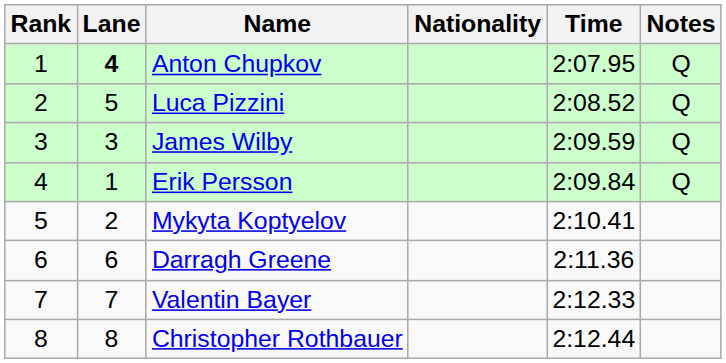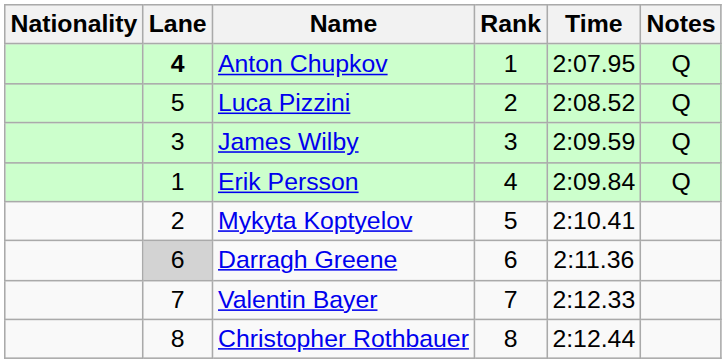 <table class="wikitable sortable" style="text-align:center">
 <tr>
-<th>Rank</th>
+<th>Nationality</th>
 <th>Lane</th>
 <th>Name</th>
-<th>Nationality</th>
+<th>Rank</th>
 <th>Time</th>
 <th>Notes</th>
 </tr>
 <tr bgcolor=ccffcc>
-<td>1</td>
+<td align=left></td>
 <td><strong>4</strong></td>
 <td align=left><a href='#'>Anton Chupkov</a></td>
-<td align=left></td>
+<td>1</td>
 <td>2:07.95</td>
 <td>Q</td>
 </tr>
 <tr bgcolor=ccffcc>
-<td>2</td>
+<td align=left></td>
 <td>5</td>
 <td align=left><a href='#'>Luca Pizzini</a></td>
-<td align=left></td>
+<td>2</td>
 <td>2:08.52</td>
 <td>Q</td>
 </tr>
 <tr bgcolor=ccffcc>
-<td>3</td>
+<td align=left></td>
 <td>3</td>
 <td align=left><a href='#'>James Wilby</a></td>
-<td align=left></td>
+<td>3</td>
 <td>2:09.59</td>
 <td>Q</td>
 </tr>
 <tr bgcolor=ccffcc>
-<td>4</td>
+<td align=left></td>
 <td>1</td>
 <td align=left><a href='#'>Erik Persson</a></td>
-<td align=left></td>
+<td>4</td>
 <td>2:09.84</td>
 <td>Q</td>
 </tr>
 <tr>
-<td>5</td>
+<td align=left></td>
 <td>2</td>
 <td align=left><a href='#'>Mykyta Koptyelov</a></td>
-<td align=left></td>
+<td>5</td>
 <td>2:10.41</td>
 <td></td>
 </tr>
 <tr>
+<td align=left></td>
+<td style="background: lightgrey;">6</td>
+<td align=left><a href='#'>Darragh Greene</a></td>
 <td>6</td>
-<td>6</td>
-<td align=left><a href='#'>Darragh Greene</a></td>
-<td align=left></td>
 <td>2:11.36</td>
 <td></td>
 </tr>
 <tr>
-<td>7</td>
+<td align=left></td>
 <td>7</td>
 <td align=left><a href='#'>Valentin Bayer</a></td>
-<td align=left></td>
+<td>7</td>
 <td>2:12.33</td>
 <td></td>
 </tr>
 <tr>
-<td>8</td>
+<td align=left></td>
 <td>8</td>
 <td align=left><a href='#'>Christopher Rothbauer</a></td>
-<td align=left></td>
+<td>8</td>
 <td>2:12.44</td>
 <td></td>
 </tr>
 </table>
